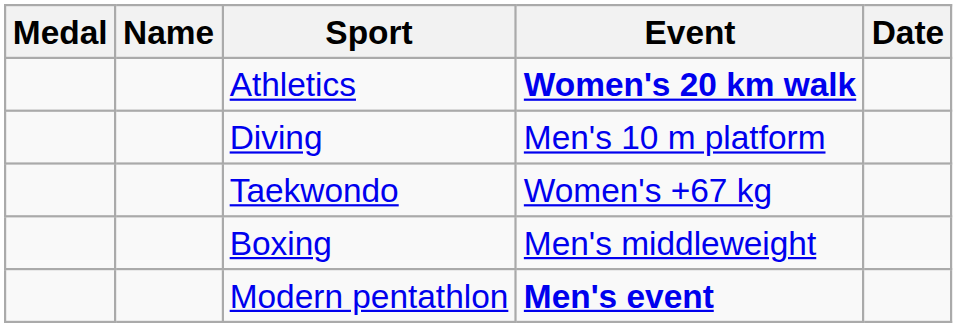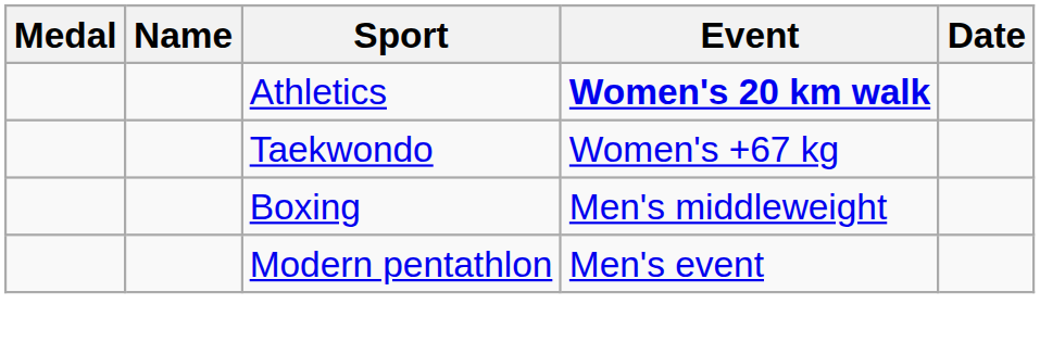 <table class="wikitable sortable" style="font-size: 95%;">
 <tr>
 <th>Medal</th>
 <th>Name</th>
 <th>Sport</th>
 <th>Event</th>
 <th>Date</th>
 </tr>
 <tr>
 <td></td>
 <td></td>
 <td><a href='#'>Athletics</a></td>
 <td><strong><a href='#'>Women's 20 km walk</a></strong></td>
-<td></td>
-</tr>
-<tr>
-<td></td>
-<td></td>
-<td><a href='#'>Diving</a></td>
-<td><a href='#'>Men's 10 m platform</a></td>
 <td></td>
 </tr>
 <tr>
 <td></td>
 <td></td>
 <td><a href='#'>Taekwondo</a></td>
 <td><a href='#'>Women's +67 kg</a></td>
 <td></td>
 </tr>
 <tr>
 <td></td>
 <td></td>
 <td><a href='#'>Boxing</a></td>
 <td><a href='#'>Men's middleweight</a></td>
 <td></td>
 </tr>
 <tr>
 <td></td>
 <td></td>
 <td><a href='#'>Modern pentathlon</a></td>
-<td><strong><a href='#'>Men's event</a></strong></td>
+<td><a href='#'>Men's event</a></td>
 <td></td>
 </tr>
 </table>
